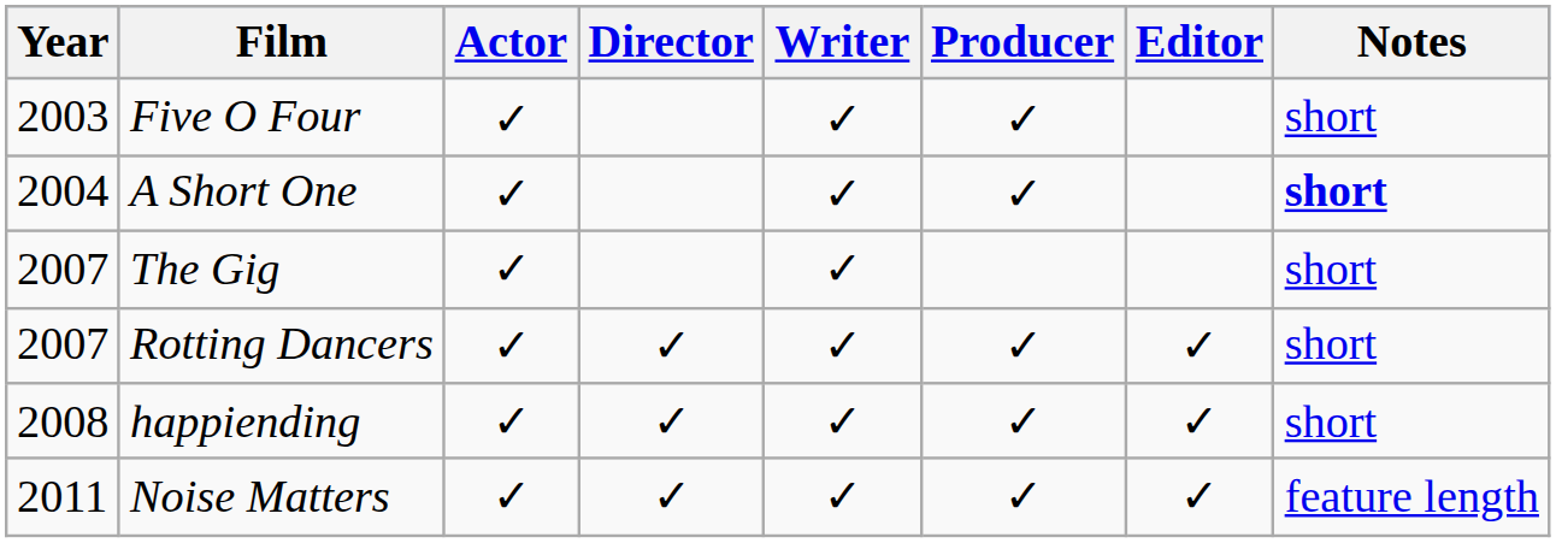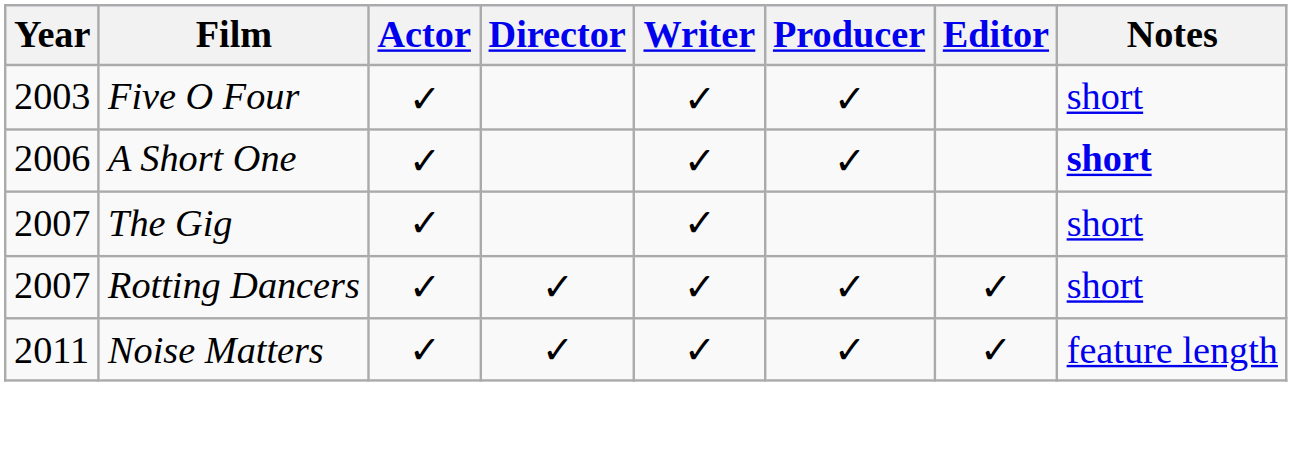 <table class="wikitable">
 <tr style="background:#b0c4de; text-align:center;">
 <th>Year</th>
 <th>Film</th>
 <th><a href='#'>Actor</a></th>
 <th><a href='#'>Director</a></th>
 <th><a href='#'>Writer</a></th>
 <th><a href='#'>Producer</a></th>
 <th><a href='#'>Editor</a></th>
 <th>Notes</th>
 </tr>
 <tr>
 <td>2003</td>
 <td><em>Five O Four</em></td>
 <td style="text-align:center;">✓</td>
 <td></td>
 <td style="text-align:center;">✓</td>
 <td style="text-align:center;">✓</td>
 <td></td>
 <td><a href='#'>short</a></td>
 </tr>
 <tr>
-<td>2004</td>
+<td>2006</td>
 <td><em>A Short One</em></td>
 <td style="text-align:center;">✓</td>
 <td></td>
 <td style="text-align:center;">✓</td>
 <td style="text-align:center;">✓</td>
 <td></td>
 <td><strong><a href='#'>short</a></strong></td>
 </tr>
 <tr>
 <td>2007</td>
 <td><em>The Gig</em></td>
 <td style="text-align:center;">✓</td>
 <td></td>
 <td style="text-align:center;">✓</td>
 <td></td>
 <td></td>
 <td><a href='#'>short</a></td>
 </tr>
 <tr>
 <td>2007</td>
 <td><em>Rotting Dancers</em></td>
 <td style="text-align:center;">✓</td>
 <td style="text-align:center;">✓</td>
 <td style="text-align:center;">✓</td>
 <td style="text-align:center;">✓</td>
 <td style="text-align:center;">✓</td>
 <td><a href='#'>short</a></td>
 </tr>
 <tr>
-<td>2008</td>
-<td><em>happiending</em></td>
-<td style="text-align:center;">✓</td>
-<td style="text-align:center;">✓</td>
-<td style="text-align:center;">✓</td>
-<td style="text-align:center;">✓</td>
-<td style="text-align:center;">✓</td>
-<td><a href='#'>short</a></td>
-</tr>
-<tr>
 <td>2011</td>
 <td><em>Noise Matters</em></td>
 <td style="text-align:center;">✓</td>
 <td style="text-align:center;">✓</td>
 <td style="text-align:center;">✓</td>
 <td style="text-align:center;">✓</td>
 <td style="text-align:center;">✓</td>
 <td><a href='#'>feature length</a></td>
 </tr>
 </table>
